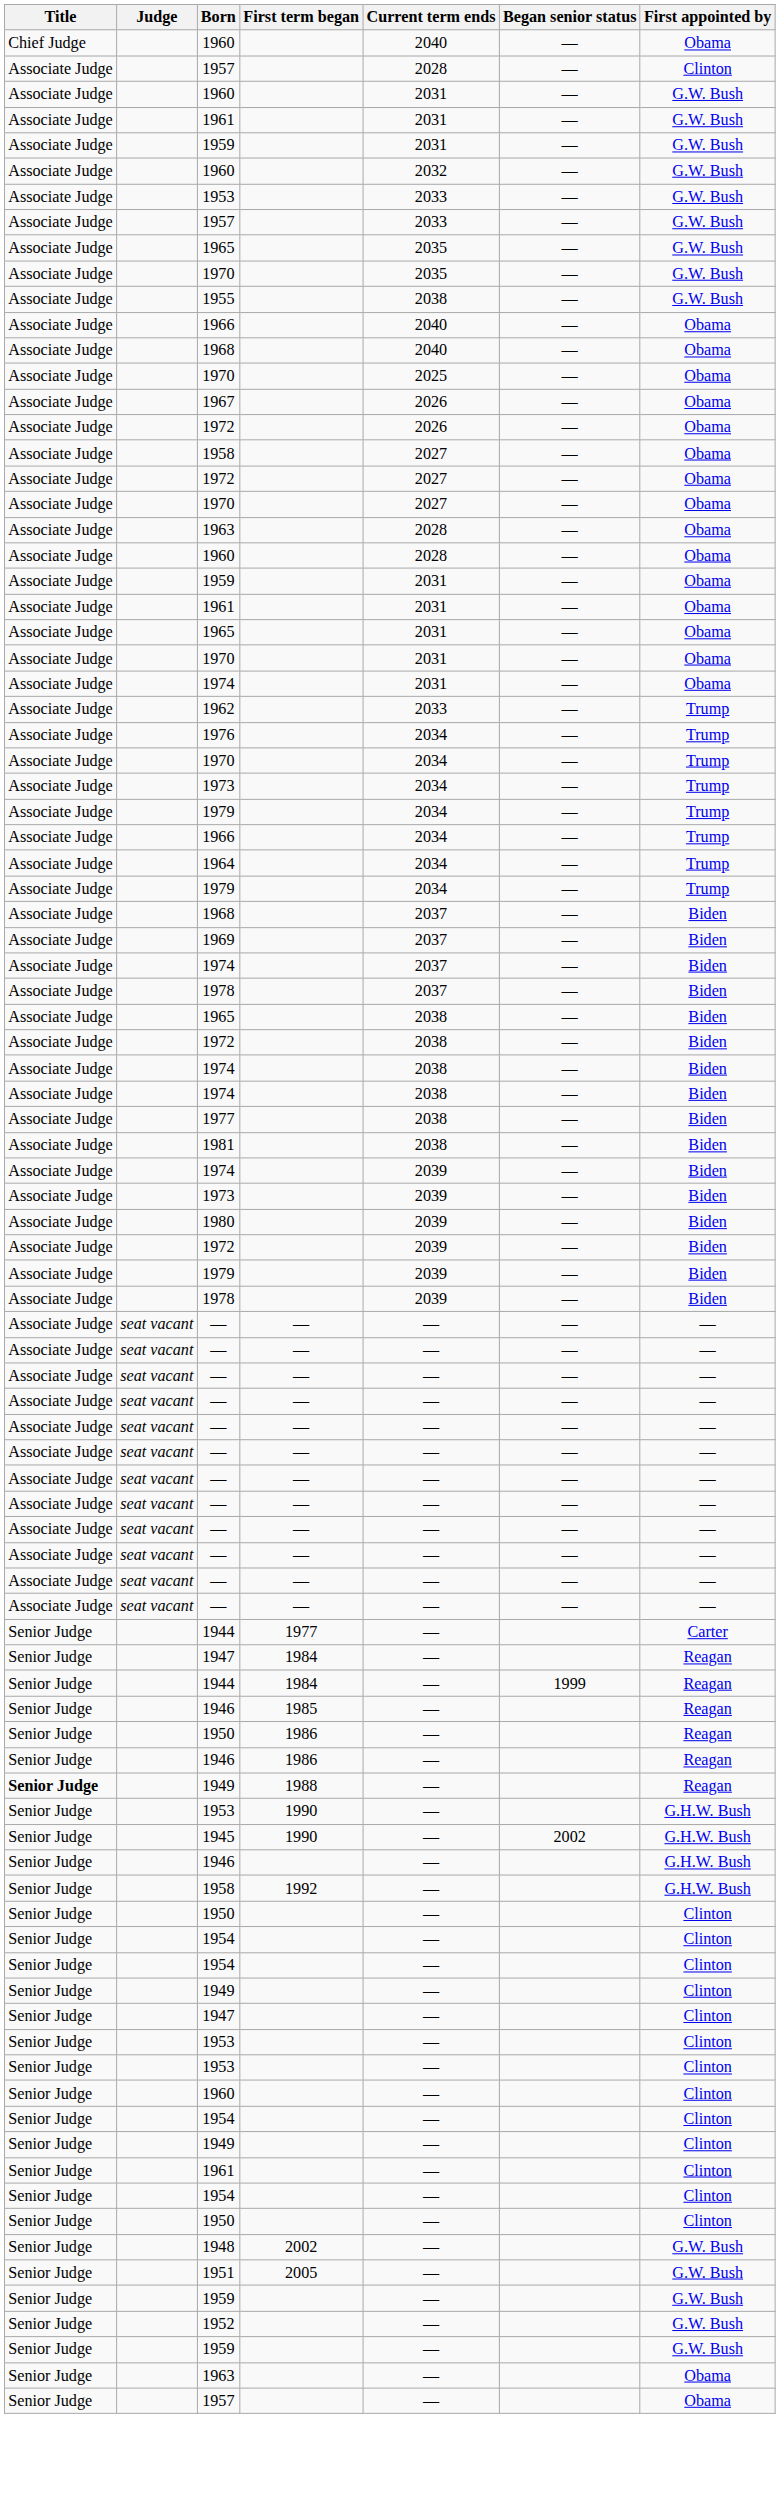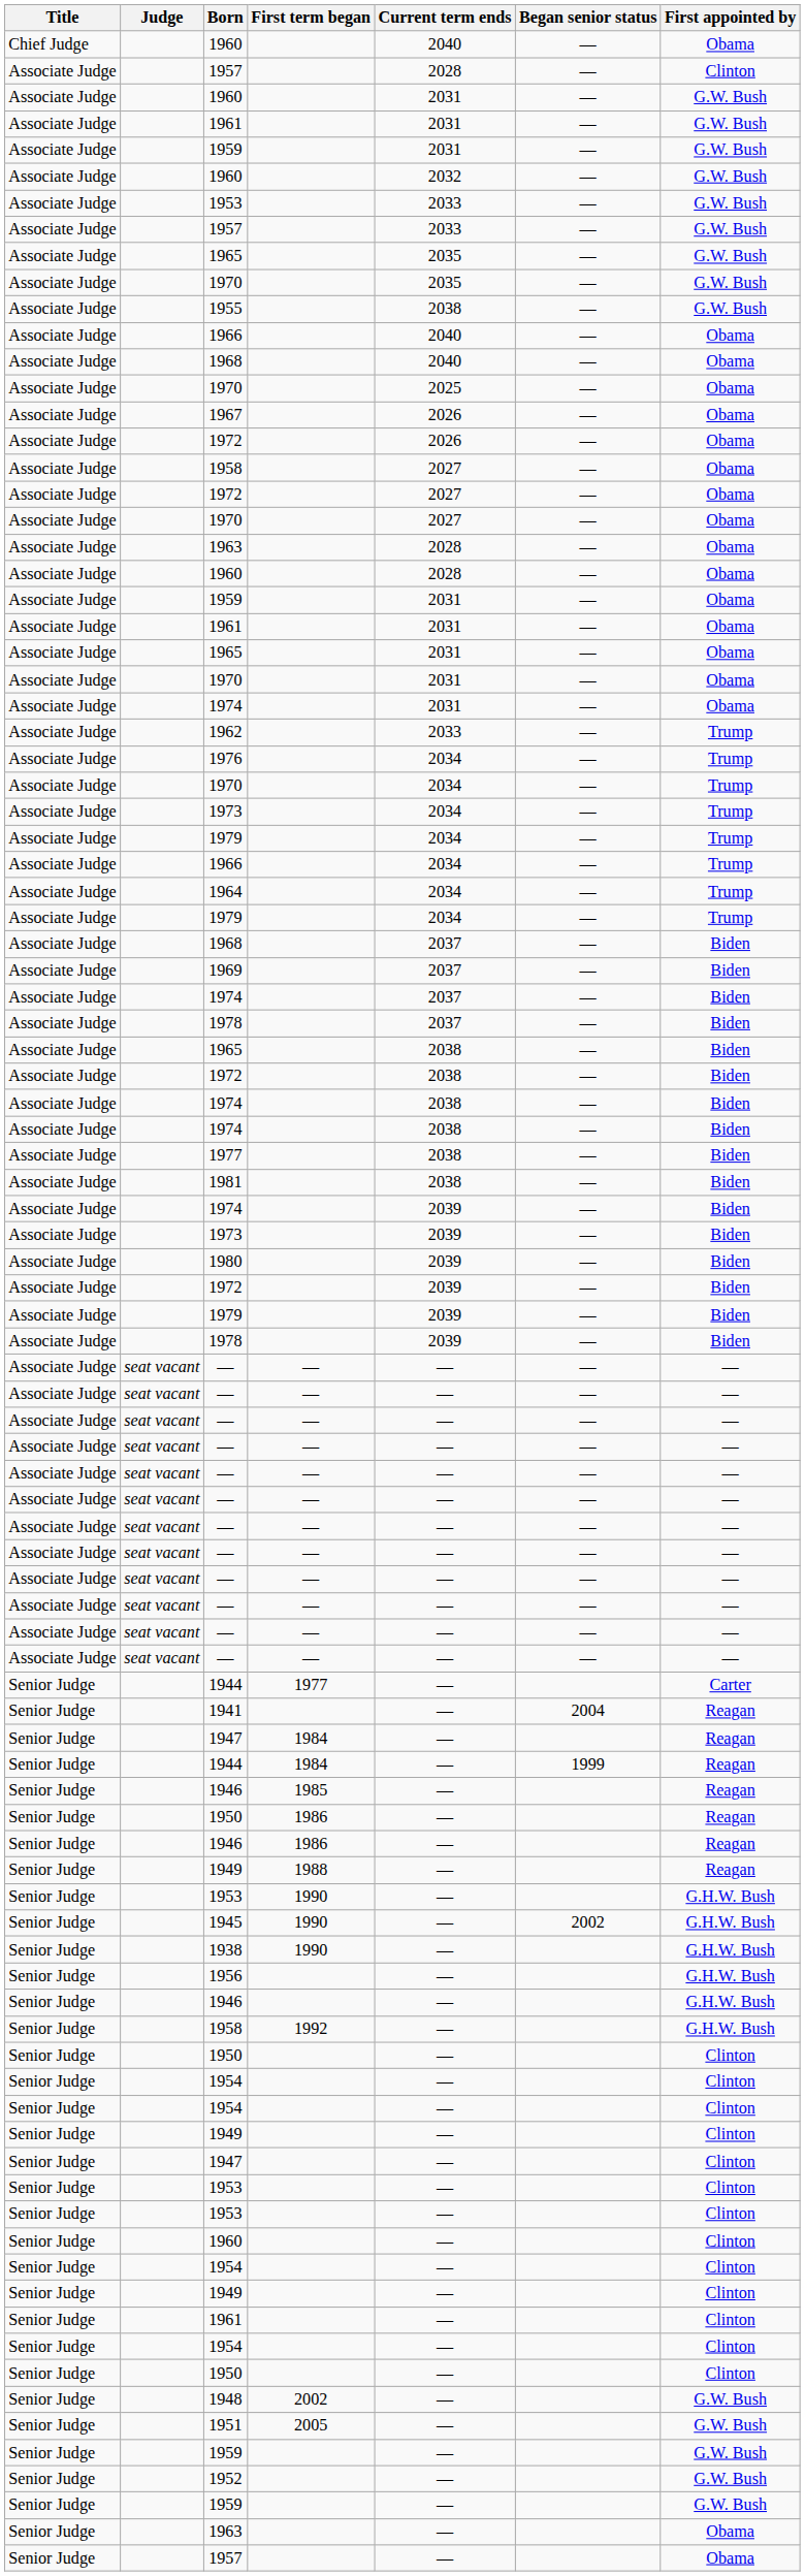 <table class="sortable wikitable">
 <tr>
 <th>Title</th>
 <th>Judge</th>
 <th>Born</th>
 <th>First term began</th>
 <th>Current term ends</th>
 <th>Began senior status</th>
 <th>First appointed by</th>
 </tr>
 <tr>
 <td>Chief Judge</td>
 <td></td>
 <td align=center>1960</td>
 <td align=center></td>
 <td align=center>2040</td>
 <td align=center>—</td>
 <td align=center><a href='#'>Obama</a></td>
 </tr>
 <tr>
 <td>Associate Judge</td>
 <td></td>
 <td align=center>1957</td>
 <td align=center></td>
 <td align=center>2028</td>
 <td align=center>—</td>
 <td align=center><a href='#'>Clinton</a></td>
 </tr>
 <tr>
 <td>Associate Judge</td>
 <td></td>
 <td align=center>1960</td>
 <td align=center></td>
 <td align=center>2031</td>
 <td align=center>—</td>
 <td align=center><a href='#'>G.W. Bush</a></td>
 </tr>
 <tr>
 <td>Associate Judge</td>
 <td></td>
 <td align=center>1961</td>
 <td align=center></td>
 <td align=center>2031</td>
 <td align=center>—</td>
 <td align=center><a href='#'>G.W. Bush</a></td>
 </tr>
 <tr>
 <td>Associate Judge</td>
 <td></td>
 <td align=center>1959</td>
 <td align=center></td>
 <td align=center>2031</td>
 <td align=center>—</td>
 <td align=center><a href='#'>G.W. Bush</a></td>
 </tr>
 <tr>
 <td>Associate Judge</td>
 <td></td>
 <td align=center>1960</td>
 <td align=center></td>
 <td align=center>2032</td>
 <td align=center>—</td>
 <td align=center><a href='#'>G.W. Bush</a></td>
 </tr>
 <tr>
 <td>Associate Judge</td>
 <td></td>
 <td align=center>1953</td>
 <td align=center></td>
 <td align=center>2033</td>
 <td align=center>—</td>
 <td align=center><a href='#'>G.W. Bush</a></td>
 </tr>
 <tr>
 <td>Associate Judge</td>
 <td></td>
 <td align=center>1957</td>
 <td align=center></td>
 <td align=center>2033</td>
 <td align=center>—</td>
 <td align=center><a href='#'>G.W. Bush</a></td>
 </tr>
 <tr>
 <td>Associate Judge</td>
 <td></td>
 <td align=center>1965</td>
 <td align=center></td>
 <td align=center>2035</td>
 <td align=center>—</td>
 <td align=center><a href='#'>G.W. Bush</a></td>
 </tr>
 <tr>
 <td>Associate Judge</td>
 <td></td>
 <td align=center>1970</td>
 <td align=center></td>
 <td align=center>2035</td>
 <td align=center>—</td>
 <td align=center><a href='#'>G.W. Bush</a></td>
 </tr>
 <tr>
 <td>Associate Judge</td>
 <td></td>
 <td align=center>1955</td>
 <td align=center></td>
 <td align=center>2038</td>
 <td align=center>—</td>
 <td align=center><a href='#'>G.W. Bush</a></td>
 </tr>
 <tr>
 <td>Associate Judge</td>
 <td></td>
 <td align=center>1966</td>
 <td align=center></td>
 <td align=center>2040</td>
 <td align=center>—</td>
 <td align=center><a href='#'>Obama</a></td>
 </tr>
 <tr>
 <td>Associate Judge</td>
 <td></td>
 <td align=center>1968</td>
 <td align=center></td>
 <td align=center>2040</td>
 <td align=center>—</td>
 <td align=center><a href='#'>Obama</a></td>
 </tr>
 <tr>
 <td>Associate Judge</td>
 <td></td>
 <td align=center>1970</td>
 <td align=center></td>
 <td align=center>2025</td>
 <td align=center>—</td>
 <td align=center><a href='#'>Obama</a></td>
 </tr>
 <tr>
 <td>Associate Judge</td>
 <td></td>
 <td align=center>1967</td>
 <td align=center></td>
 <td align=center>2026</td>
 <td align=center>—</td>
 <td align=center><a href='#'>Obama</a></td>
 </tr>
 <tr>
 <td>Associate Judge</td>
 <td></td>
 <td align=center>1972</td>
 <td align=center></td>
 <td align=center>2026</td>
 <td align=center>—</td>
 <td align=center><a href='#'>Obama</a></td>
 </tr>
 <tr>
 <td>Associate Judge</td>
 <td></td>
 <td align=center>1958</td>
 <td align=center></td>
 <td align=center>2027</td>
 <td align=center>—</td>
 <td align=center><a href='#'>Obama</a></td>
 </tr>
 <tr>
 <td>Associate Judge</td>
 <td></td>
 <td align=center>1972</td>
 <td align=center></td>
 <td align=center>2027</td>
 <td align=center>—</td>
 <td align=center><a href='#'>Obama</a></td>
 </tr>
 <tr>
 <td>Associate Judge</td>
 <td></td>
 <td align=center>1970</td>
 <td align=center></td>
 <td align=center>2027</td>
 <td align=center>—</td>
 <td align=center><a href='#'>Obama</a></td>
 </tr>
 <tr>
 <td>Associate Judge</td>
 <td></td>
 <td align=center>1963</td>
 <td align=center></td>
 <td align=center>2028</td>
 <td align=center>—</td>
 <td align=center><a href='#'>Obama</a></td>
 </tr>
 <tr>
 <td>Associate Judge</td>
 <td></td>
 <td align=center>1960</td>
 <td align=center></td>
 <td align=center>2028</td>
 <td align=center>—</td>
 <td align=center><a href='#'>Obama</a></td>
 </tr>
 <tr>
 <td>Associate Judge</td>
 <td></td>
 <td align=center>1959</td>
 <td align=center></td>
 <td align=center>2031</td>
 <td align=center>—</td>
 <td align=center><a href='#'>Obama</a></td>
 </tr>
 <tr>
 <td>Associate Judge</td>
 <td></td>
 <td align=center>1961</td>
 <td align=center></td>
 <td align=center>2031</td>
 <td align=center>—</td>
 <td align=center><a href='#'>Obama</a></td>
 </tr>
 <tr>
 <td>Associate Judge</td>
 <td></td>
 <td align=center>1965</td>
 <td align=center></td>
 <td align=center>2031</td>
 <td align=center>—</td>
 <td align=center><a href='#'>Obama</a></td>
 </tr>
 <tr>
 <td>Associate Judge</td>
 <td></td>
 <td align=center>1970</td>
 <td align=center></td>
 <td align=center>2031</td>
 <td align=center>—</td>
 <td align=center><a href='#'>Obama</a></td>
 </tr>
 <tr>
 <td>Associate Judge</td>
 <td></td>
 <td align=center>1974</td>
 <td align=center></td>
 <td align=center>2031</td>
 <td align=center>—</td>
 <td align=center><a href='#'>Obama</a></td>
 </tr>
 <tr>
 <td>Associate Judge</td>
 <td></td>
 <td align=center>1962</td>
 <td align=center></td>
 <td align=center>2033</td>
 <td align=center>—</td>
 <td align=center><a href='#'>Trump</a></td>
 </tr>
 <tr>
 <td>Associate Judge</td>
 <td></td>
 <td align=center>1976</td>
 <td align=center></td>
 <td align=center>2034</td>
 <td align=center>—</td>
 <td align=center><a href='#'>Trump</a></td>
 </tr>
 <tr>
 <td>Associate Judge</td>
 <td></td>
 <td align=center>1970</td>
 <td align=center></td>
 <td align=center>2034</td>
 <td align=center>—</td>
 <td align=center><a href='#'>Trump</a></td>
 </tr>
 <tr>
 <td>Associate Judge</td>
 <td></td>
 <td align=center>1973</td>
 <td align=center></td>
 <td align=center>2034</td>
 <td align=center>—</td>
 <td align=center><a href='#'>Trump</a></td>
 </tr>
 <tr>
 <td>Associate Judge</td>
 <td></td>
 <td align=center>1979</td>
 <td align=center></td>
 <td align=center>2034</td>
 <td align=center>—</td>
 <td align=center><a href='#'>Trump</a></td>
 </tr>
 <tr>
 <td>Associate Judge</td>
 <td></td>
 <td align=center>1966</td>
 <td align=center></td>
 <td align=center>2034</td>
 <td align=center>—</td>
 <td align=center><a href='#'>Trump</a></td>
 </tr>
 <tr>
 <td>Associate Judge</td>
 <td></td>
 <td align=center>1964</td>
 <td align=center></td>
 <td align=center>2034</td>
 <td align=center>—</td>
 <td align=center><a href='#'>Trump</a></td>
 </tr>
 <tr>
 <td>Associate Judge</td>
 <td></td>
 <td align=center>1979</td>
 <td align=center></td>
 <td align=center>2034</td>
 <td align=center>—</td>
 <td align=center><a href='#'>Trump</a></td>
 </tr>
 <tr>
 <td>Associate Judge</td>
 <td></td>
 <td align=center>1968</td>
 <td align=center></td>
 <td align=center>2037</td>
 <td align=center>—</td>
 <td align=center><a href='#'>Biden</a></td>
 </tr>
 <tr>
 <td>Associate Judge</td>
 <td></td>
 <td align=center>1969</td>
 <td align=center></td>
 <td align=center>2037</td>
 <td align=center>—</td>
 <td align=center><a href='#'>Biden</a></td>
 </tr>
 <tr>
 <td>Associate Judge</td>
 <td></td>
 <td align=center>1974</td>
 <td align=center></td>
 <td align=center>2037</td>
 <td align=center>—</td>
 <td align=center><a href='#'>Biden</a></td>
 </tr>
 <tr>
 <td>Associate Judge</td>
 <td></td>
 <td align=center>1978</td>
 <td align=center></td>
 <td align=center>2037</td>
 <td align=center>—</td>
 <td align=center><a href='#'>Biden</a></td>
 </tr>
 <tr>
 <td>Associate Judge</td>
 <td></td>
 <td align=center>1965</td>
 <td align=center></td>
 <td align=center>2038</td>
 <td align=center>—</td>
 <td align=center><a href='#'>Biden</a></td>
 </tr>
 <tr>
 <td>Associate Judge</td>
 <td></td>
 <td align=center>1972</td>
 <td align=center></td>
 <td align=center>2038</td>
 <td align=center>—</td>
 <td align=center><a href='#'>Biden</a></td>
 </tr>
 <tr>
 <td>Associate Judge</td>
 <td></td>
 <td align=center>1974</td>
 <td align=center></td>
 <td align=center>2038</td>
 <td align=center>—</td>
 <td align=center><a href='#'>Biden</a></td>
 </tr>
 <tr>
 <td>Associate Judge</td>
 <td></td>
 <td align=center>1974</td>
 <td align=center></td>
 <td align=center>2038</td>
 <td align=center>—</td>
 <td align=center><a href='#'>Biden</a></td>
 </tr>
 <tr>
 <td>Associate Judge</td>
 <td></td>
 <td align=center>1977</td>
 <td align=center></td>
 <td align=center>2038</td>
 <td align=center>—</td>
 <td align=center><a href='#'>Biden</a></td>
 </tr>
 <tr>
 <td>Associate Judge</td>
 <td></td>
 <td align=center>1981</td>
 <td align=center></td>
 <td align=center>2038</td>
 <td align=center>—</td>
 <td align=center><a href='#'>Biden</a></td>
 </tr>
 <tr>
 <td>Associate Judge</td>
 <td></td>
 <td align=center>1974</td>
 <td align=center></td>
 <td align=center>2039</td>
 <td align=center>—</td>
 <td align=center><a href='#'>Biden</a></td>
 </tr>
 <tr>
 <td>Associate Judge</td>
 <td></td>
 <td align=center>1973</td>
 <td align=center></td>
 <td align=center>2039</td>
 <td align=center>—</td>
 <td align=center><a href='#'>Biden</a></td>
 </tr>
 <tr>
 <td>Associate Judge</td>
 <td></td>
 <td align=center>1980</td>
 <td align=center></td>
 <td align=center>2039</td>
 <td align=center>—</td>
 <td align=center><a href='#'>Biden</a></td>
 </tr>
 <tr>
 <td>Associate Judge</td>
 <td></td>
 <td align=center>1972</td>
 <td align=center></td>
 <td align=center>2039</td>
 <td align=center>—</td>
 <td align=center><a href='#'>Biden</a></td>
 </tr>
 <tr>
 <td>Associate Judge</td>
 <td></td>
 <td align=center>1979</td>
 <td align=center></td>
 <td align=center>2039</td>
 <td align=center>—</td>
 <td align=center><a href='#'>Biden</a></td>
 </tr>
 <tr>
 <td>Associate Judge</td>
 <td></td>
 <td align=center>1978</td>
 <td align=center></td>
 <td align=center>2039</td>
 <td align=center>—</td>
 <td align=center><a href='#'>Biden</a></td>
 </tr>
 <tr>
 <td>Associate Judge</td>
 <td><em>seat vacant</em></td>
 <td align=center>—</td>
 <td align=center>—</td>
 <td align=center>—</td>
 <td align=center>—</td>
 <td align=center>—</td>
 </tr>
 <tr>
 <td>Associate Judge</td>
 <td><em>seat vacant</em></td>
 <td align=center>—</td>
 <td align=center>—</td>
 <td align=center>—</td>
 <td align=center>—</td>
 <td align=center>—</td>
 </tr>
 <tr>
 <td>Associate Judge</td>
 <td><em>seat vacant</em></td>
 <td align=center>—</td>
 <td align=center>—</td>
 <td align=center>—</td>
 <td align=center>—</td>
 <td align=center>—</td>
 </tr>
 <tr>
 <td>Associate Judge</td>
 <td><em>seat vacant</em></td>
 <td align=center>—</td>
 <td align=center>—</td>
 <td align=center>—</td>
 <td align=center>—</td>
 <td align=center>—</td>
 </tr>
 <tr>
 <td>Associate Judge</td>
 <td><em>seat vacant</em></td>
 <td align=center>—</td>
 <td align=center>—</td>
 <td align=center>—</td>
 <td align=center>—</td>
 <td align=center>—</td>
 </tr>
 <tr>
 <td>Associate Judge</td>
 <td><em>seat vacant</em></td>
 <td align=center>—</td>
 <td align=center>—</td>
 <td align=center>—</td>
 <td align=center>—</td>
 <td align=center>—</td>
 </tr>
 <tr>
 <td>Associate Judge</td>
 <td><em>seat vacant</em></td>
 <td align=center>—</td>
 <td align=center>—</td>
 <td align=center>—</td>
 <td align=center>—</td>
 <td align=center>—</td>
 </tr>
 <tr>
 <td>Associate Judge</td>
 <td><em>seat vacant</em></td>
 <td align=center>—</td>
 <td align=center>—</td>
 <td align=center>—</td>
 <td align=center>—</td>
 <td align=center>—</td>
 </tr>
 <tr>
 <td>Associate Judge</td>
 <td><em>seat vacant</em></td>
 <td align=center>—</td>
 <td align=center>—</td>
 <td align=center>—</td>
 <td align=center>—</td>
 <td align=center>—</td>
 </tr>
 <tr>
 <td>Associate Judge</td>
 <td><em>seat vacant</em></td>
 <td align=center>—</td>
 <td align=center>—</td>
 <td align=center>—</td>
 <td align=center>—</td>
 <td align=center>—</td>
 </tr>
 <tr>
 <td>Associate Judge</td>
 <td><em>seat vacant</em></td>
 <td align=center>—</td>
 <td align=center>—</td>
 <td align=center>—</td>
 <td align=center>—</td>
 <td align=center>—</td>
 </tr>
 <tr>
 <td>Associate Judge</td>
 <td><em>seat vacant</em></td>
 <td align=center>—</td>
 <td align=center>—</td>
 <td align=center>—</td>
 <td align=center>—</td>
 <td align=center>—</td>
 </tr>
 <tr>
 <td>Senior Judge</td>
 <td></td>
 <td align=center>1944</td>
 <td align=center>1977</td>
 <td align=center>—</td>
 <td align=center></td>
 <td align=center><a href='#'>Carter</a></td>
 </tr>
 <tr>
 <td>Senior Judge</td>
 <td></td>
+<td align=center>1941</td>
+<td align=center></td>
+<td align=center>—</td>
+<td align=center>2004</td>
+<td align=center><a href='#'>Reagan</a></td>
+</tr>
+<tr>
+<td>Senior Judge</td>
+<td></td>
 <td align=center>1947</td>
 <td align=center>1984</td>
 <td align=center>—</td>
 <td align=center></td>
 <td align=center><a href='#'>Reagan</a></td>
 </tr>
 <tr>
 <td>Senior Judge</td>
 <td></td>
 <td align=center>1944</td>
 <td align=center>1984</td>
 <td align=center>—</td>
 <td align=center>1999</td>
 <td align=center><a href='#'>Reagan</a></td>
 </tr>
 <tr>
 <td>Senior Judge</td>
 <td></td>
 <td align=center>1946</td>
 <td align=center>1985</td>
 <td align=center>—</td>
 <td align=center></td>
 <td align=center><a href='#'>Reagan</a></td>
 </tr>
 <tr>
 <td>Senior Judge</td>
 <td></td>
 <td align=center>1950</td>
 <td align=center>1986</td>
 <td align=center>—</td>
 <td align=center></td>
 <td align=center><a href='#'>Reagan</a></td>
 </tr>
 <tr>
 <td>Senior Judge</td>
 <td></td>
 <td align=center>1946</td>
 <td align=center>1986</td>
 <td align=center>—</td>
 <td align=center></td>
 <td align=center><a href='#'>Reagan</a></td>
 </tr>
 <tr>
-<td><strong>Senior Judge</strong></td>
+<td>Senior Judge</td>
 <td></td>
 <td align=center>1949</td>
 <td align=center>1988</td>
 <td align=center>—</td>
 <td align=center></td>
 <td align=center><a href='#'>Reagan</a></td>
 </tr>
 <tr>
 <td>Senior Judge</td>
 <td></td>
 <td align=center>1953</td>
 <td align=center>1990</td>
 <td align=center>—</td>
 <td align=center></td>
 <td align=center><a href='#'>G.H.W. Bush</a></td>
 </tr>
 <tr>
 <td>Senior Judge</td>
 <td></td>
 <td align=center>1945</td>
 <td align=center>1990</td>
 <td align=center>—</td>
 <td align=center>2002</td>
+<td align=center><a href='#'>G.H.W. Bush</a></td>
+</tr>
+<tr>
+<td>Senior Judge</td>
+<td></td>
+<td align=center>1938</td>
+<td align=center>1990</td>
+<td align=center>—</td>
+<td align=center></td>
+<td align=center><a href='#'>G.H.W. Bush</a></td>
+</tr>
+<tr>
+<td>Senior Judge</td>
+<td></td>
+<td align=center>1956</td>
+<td align=center></td>
+<td align=center>—</td>
+<td align=center></td>
 <td align=center><a href='#'>G.H.W. Bush</a></td>
 </tr>
 <tr>
 <td>Senior Judge</td>
 <td></td>
 <td align=center>1946</td>
 <td align=center></td>
 <td align=center>—</td>
 <td align=center></td>
 <td align=center><a href='#'>G.H.W. Bush</a></td>
 </tr>
 <tr>
 <td>Senior Judge</td>
 <td></td>
 <td align=center>1958</td>
 <td align=center>1992</td>
 <td align=center>—</td>
 <td align=center></td>
 <td align=center><a href='#'>G.H.W. Bush</a></td>
 </tr>
 <tr>
 <td>Senior Judge</td>
 <td></td>
 <td align=center>1950</td>
 <td align=center></td>
 <td align=center>—</td>
 <td align=center></td>
 <td align=center><a href='#'>Clinton</a></td>
 </tr>
 <tr>
 <td>Senior Judge</td>
 <td></td>
 <td align=center>1954</td>
 <td align=center></td>
 <td align=center>—</td>
 <td align=center></td>
 <td align=center><a href='#'>Clinton</a></td>
 </tr>
 <tr>
 <td>Senior Judge</td>
 <td></td>
 <td align=center>1954</td>
 <td align=center></td>
 <td align=center>—</td>
 <td align=center></td>
 <td align=center><a href='#'>Clinton</a></td>
 </tr>
 <tr>
 <td>Senior Judge</td>
 <td></td>
 <td align=center>1949</td>
 <td align=center></td>
 <td align=center>—</td>
 <td align=center></td>
 <td align=center><a href='#'>Clinton</a></td>
 </tr>
 <tr>
 <td>Senior Judge</td>
 <td></td>
 <td align=center>1947</td>
 <td align=center></td>
 <td align=center>—</td>
 <td align=center></td>
 <td align=center><a href='#'>Clinton</a></td>
 </tr>
 <tr>
 <td>Senior Judge</td>
 <td></td>
 <td align=center>1953</td>
 <td align=center></td>
 <td align=center>—</td>
 <td align=center></td>
 <td align=center><a href='#'>Clinton</a></td>
 </tr>
 <tr>
 <td>Senior Judge</td>
 <td></td>
 <td align=center>1953</td>
 <td align=center></td>
 <td align=center>—</td>
 <td align=center></td>
 <td align=center><a href='#'>Clinton</a></td>
 </tr>
 <tr>
 <td>Senior Judge</td>
 <td></td>
 <td align=center>1960</td>
 <td align=center></td>
 <td align=center>—</td>
 <td align=center></td>
 <td align=center><a href='#'>Clinton</a></td>
 </tr>
 <tr>
 <td>Senior Judge</td>
 <td></td>
 <td align=center>1954</td>
 <td align=center></td>
 <td align=center>—</td>
 <td align=center></td>
 <td align=center><a href='#'>Clinton</a></td>
 </tr>
 <tr>
 <td>Senior Judge</td>
 <td></td>
 <td align=center>1949</td>
 <td align=center></td>
 <td align=center>—</td>
 <td align=center></td>
 <td align=center><a href='#'>Clinton</a></td>
 </tr>
 <tr>
 <td>Senior Judge</td>
 <td></td>
 <td align=center>1961</td>
 <td align=center></td>
 <td align=center>—</td>
 <td align=center></td>
 <td align=center><a href='#'>Clinton</a></td>
 </tr>
 <tr>
 <td>Senior Judge</td>
 <td></td>
 <td align=center>1954</td>
 <td align=center></td>
 <td align=center>—</td>
 <td align=center></td>
 <td align=center><a href='#'>Clinton</a></td>
 </tr>
 <tr>
 <td>Senior Judge</td>
 <td></td>
 <td align=center>1950</td>
 <td align=center></td>
 <td align=center>—</td>
 <td align=center></td>
 <td align=center><a href='#'>Clinton</a></td>
 </tr>
 <tr>
 <td>Senior Judge</td>
 <td></td>
 <td align=center>1948</td>
 <td align=center>2002</td>
 <td align=center>—</td>
 <td align=center></td>
 <td align=center><a href='#'>G.W. Bush</a></td>
 </tr>
 <tr>
 <td>Senior Judge</td>
 <td></td>
 <td align=center>1951</td>
 <td align=center>2005</td>
 <td align=center>—</td>
 <td align=center></td>
 <td align=center><a href='#'>G.W. Bush</a></td>
 </tr>
 <tr>
 <td>Senior Judge</td>
 <td></td>
 <td align=center>1959</td>
 <td align=center></td>
 <td align=center>—</td>
 <td align=center></td>
 <td align=center><a href='#'>G.W. Bush</a></td>
 </tr>
 <tr>
 <td>Senior Judge</td>
 <td></td>
 <td align=center>1952</td>
 <td align=center></td>
 <td align=center>—</td>
 <td align=center></td>
 <td align=center><a href='#'>G.W. Bush</a></td>
 </tr>
 <tr>
 <td>Senior Judge</td>
 <td></td>
 <td align=center>1959</td>
 <td align=center></td>
 <td align=center>—</td>
 <td align=center></td>
 <td align=center><a href='#'>G.W. Bush</a></td>
 </tr>
 <tr>
 <td>Senior Judge</td>
 <td></td>
 <td align=center>1963</td>
 <td align=center></td>
 <td align=center>—</td>
 <td align=center></td>
 <td align=center><a href='#'>Obama</a></td>
 </tr>
 <tr>
 <td>Senior Judge</td>
 <td></td>
 <td align=center>1957</td>
 <td align=center></td>
 <td align=center>—</td>
 <td align=center></td>
 <td align=center><a href='#'>Obama</a></td>
 </tr>
 </table>
